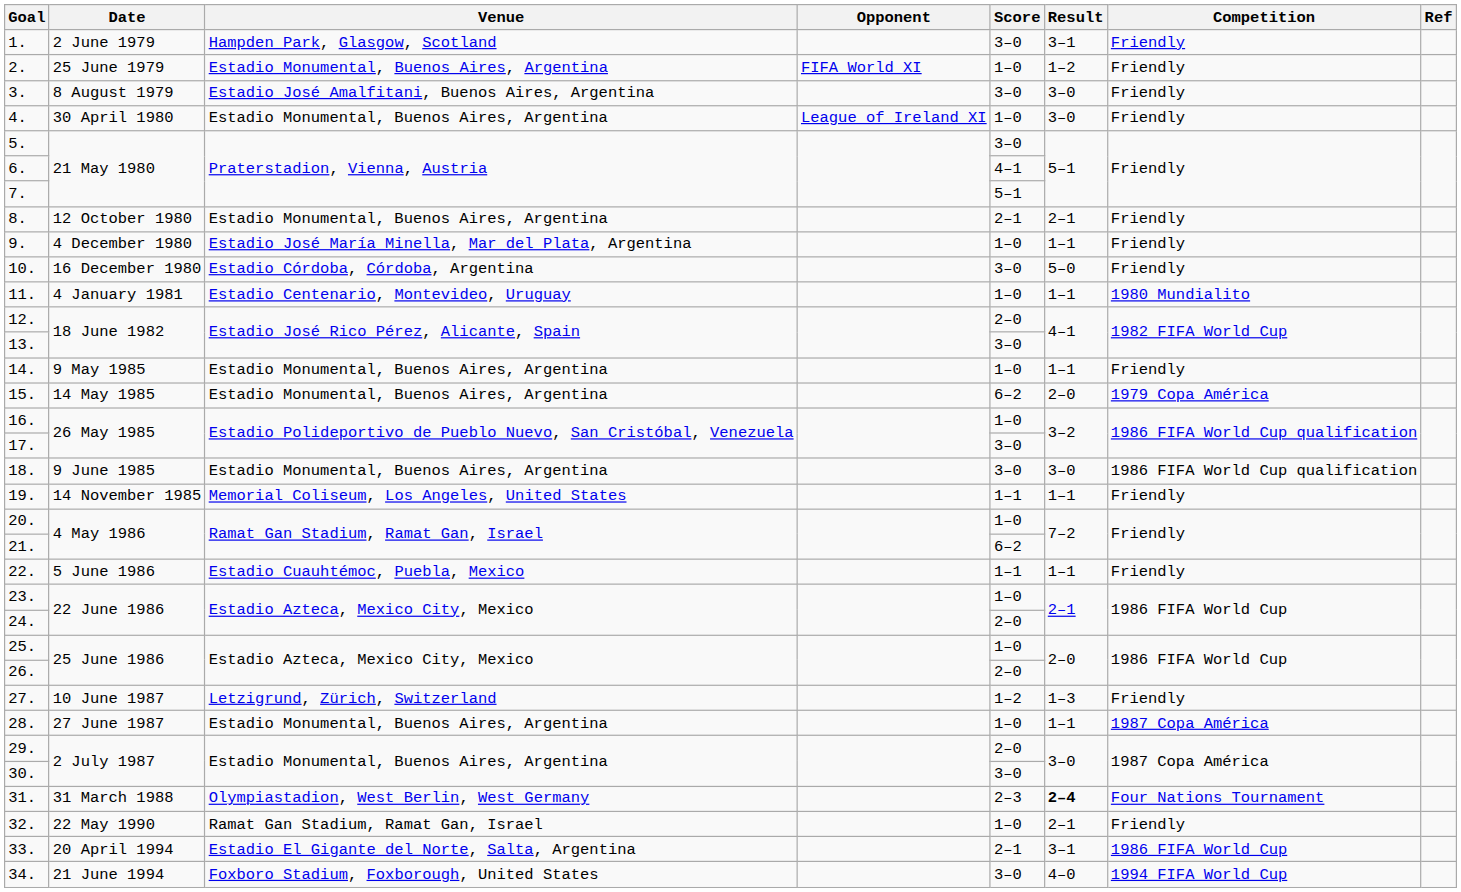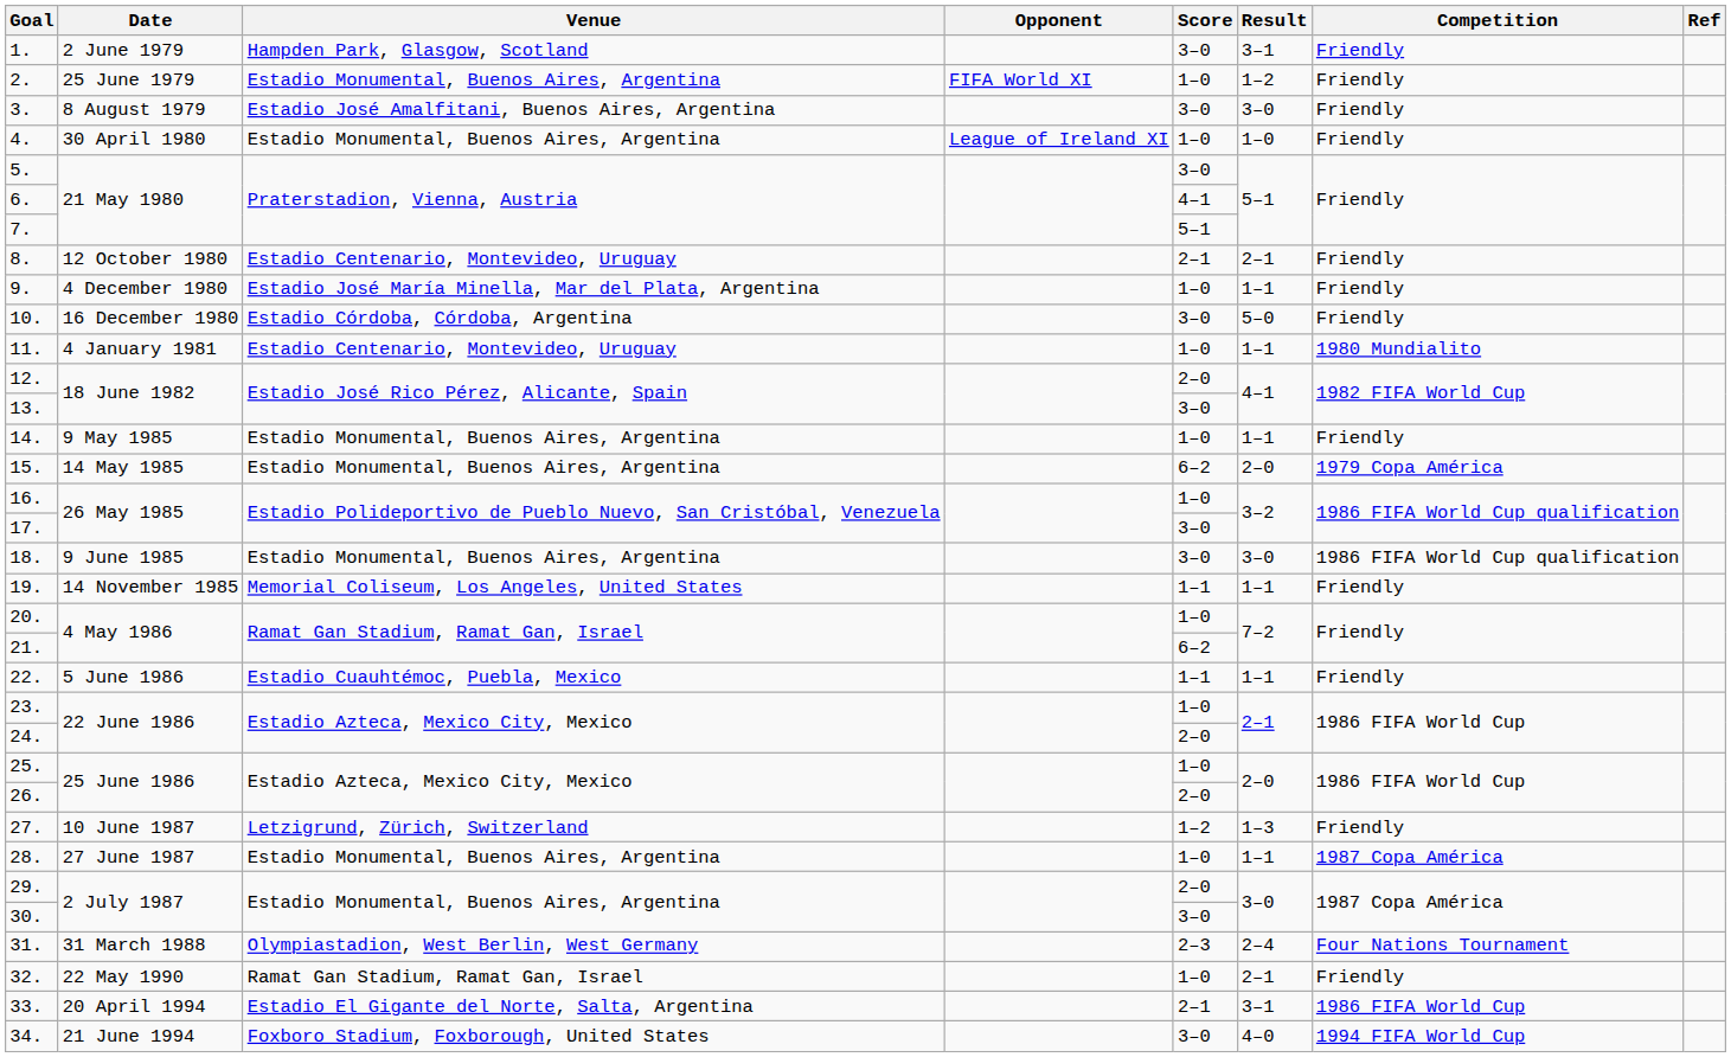 <table class="wikitable sortable" style="">
 <tr>
 <th>Goal</th>
 <th>Date</th>
 <th>Venue</th>
 <th>Opponent</th>
 <th>Score</th>
 <th>Result</th>
 <th>Competition</th>
 <th>Ref</th>
 </tr>
 <tr>
 <td>1.</td>
 <td>2 June 1979</td>
 <td><a href='#'>Hampden Park</a>, <a href='#'>Glasgow</a>, <a href='#'>Scotland</a></td>
 <td></td>
 <td>3–0</td>
 <td>3–1</td>
 <td><a href='#'>Friendly</a></td>
 <td></td>
 </tr>
 <tr>
 <td>2.</td>
 <td>25 June 1979</td>
 <td><a href='#'>Estadio Monumental</a>, <a href='#'>Buenos Aires</a>, <a href='#'>Argentina</a></td>
 <td> <a href='#'>FIFA World XI</a></td>
 <td>1–0</td>
 <td>1–2</td>
 <td>Friendly</td>
 <td></td>
 </tr>
 <tr>
 <td>3.</td>
 <td>8 August 1979</td>
 <td><a href='#'>Estadio José Amalfitani</a>, Buenos Aires, Argentina</td>
 <td></td>
 <td>3–0</td>
 <td>3–0</td>
 <td>Friendly</td>
 <td></td>
 </tr>
 <tr>
 <td>4.</td>
 <td>30 April 1980</td>
 <td>Estadio Monumental, Buenos Aires, Argentina</td>
 <td> <a href='#'>League of Ireland XI</a></td>
 <td>1–0</td>
-<td>3–0</td>
+<td>1–0</td>
 <td>Friendly</td>
 <td></td>
 </tr>
 <tr>
 <td>5.</td>
 <td rowspan="3">21 May 1980</td>
 <td rowspan="3"><a href='#'>Praterstadion</a>, <a href='#'>Vienna</a>, <a href='#'>Austria</a></td>
 <td rowspan="3"></td>
 <td>3–0</td>
 <td rowspan="3">5–1</td>
 <td rowspan="3">Friendly</td>
 <td rowspan="3"></td>
 </tr>
 <tr>
 <td>6.</td>
 <td>4–1</td>
 </tr>
 <tr>
 <td>7.</td>
 <td>5–1</td>
 </tr>
 <tr>
 <td>8.</td>
 <td>12 October 1980</td>
-<td>Estadio Monumental, Buenos Aires, Argentina</td>
+<td><a href='#'>Estadio Centenario</a>, <a href='#'>Montevideo</a>, <a href='#'>Uruguay</a></td>
 <td></td>
 <td>2–1</td>
 <td>2–1</td>
 <td>Friendly</td>
 <td></td>
 </tr>
 <tr>
 <td>9.</td>
 <td>4 December 1980</td>
 <td><a href='#'>Estadio José María Minella</a>, <a href='#'>Mar del Plata</a>, Argentina</td>
 <td></td>
 <td>1–0</td>
 <td>1–1</td>
 <td>Friendly</td>
 <td></td>
 </tr>
 <tr>
 <td>10.</td>
 <td>16 December 1980</td>
 <td><a href='#'>Estadio Córdoba</a>, <a href='#'>Córdoba</a>, Argentina</td>
 <td></td>
 <td>3–0</td>
 <td>5–0</td>
 <td>Friendly</td>
 <td></td>
 </tr>
 <tr>
 <td>11.</td>
 <td>4 January 1981</td>
 <td><a href='#'>Estadio Centenario</a>, <a href='#'>Montevideo</a>, <a href='#'>Uruguay</a></td>
 <td></td>
 <td>1–0</td>
 <td>1–1</td>
 <td><a href='#'>1980 Mundialito</a></td>
 <td></td>
 </tr>
 <tr>
 <td>12.</td>
 <td rowspan="2">18 June 1982</td>
 <td rowspan="2"><a href='#'>Estadio José Rico Pérez</a>, <a href='#'>Alicante</a>, <a href='#'>Spain</a></td>
 <td rowspan="2"></td>
 <td>2–0</td>
 <td rowspan="2">4–1</td>
 <td rowspan="2"><a href='#'>1982 FIFA World Cup</a></td>
 <td rowspan="2"></td>
 </tr>
 <tr>
 <td>13.</td>
 <td>3–0</td>
 </tr>
 <tr>
 <td>14.</td>
 <td>9 May 1985</td>
 <td>Estadio Monumental, Buenos Aires, Argentina</td>
 <td></td>
 <td>1–0</td>
 <td>1–1</td>
 <td>Friendly</td>
 <td></td>
 </tr>
 <tr>
 <td>15.</td>
 <td>14 May 1985</td>
 <td>Estadio Monumental, Buenos Aires, Argentina</td>
 <td></td>
 <td>6–2</td>
 <td>2–0</td>
 <td><a href='#'>1979 Copa América</a></td>
 <td></td>
 </tr>
 <tr>
 <td>16.</td>
 <td rowspan="2">26 May 1985</td>
 <td rowspan="2"><a href='#'>Estadio Polideportivo de Pueblo Nuevo</a>, <a href='#'>San Cristóbal</a>, <a href='#'>Venezuela</a></td>
 <td rowspan="2"></td>
 <td>1–0</td>
 <td rowspan="2">3–2</td>
 <td rowspan="2"><a href='#'>1986 FIFA World Cup qualification</a></td>
 <td rowspan="2"></td>
 </tr>
 <tr>
 <td>17.</td>
 <td>3–0</td>
 </tr>
 <tr>
 <td>18.</td>
 <td>9 June 1985</td>
 <td>Estadio Monumental, Buenos Aires, Argentina</td>
 <td></td>
 <td>3–0</td>
 <td>3–0</td>
 <td>1986 FIFA World Cup qualification</td>
 <td></td>
 </tr>
 <tr>
 <td>19.</td>
 <td>14 November 1985</td>
 <td><a href='#'>Memorial Coliseum</a>, <a href='#'>Los Angeles</a>, <a href='#'>United States</a></td>
 <td></td>
 <td>1–1</td>
 <td>1–1</td>
 <td>Friendly</td>
 <td></td>
 </tr>
 <tr>
 <td>20.</td>
 <td rowspan="2">4 May 1986</td>
 <td rowspan="2"><a href='#'>Ramat Gan Stadium</a>, <a href='#'>Ramat Gan</a>, <a href='#'>Israel</a></td>
 <td rowspan="2"></td>
 <td>1–0</td>
 <td rowspan="2">7–2</td>
 <td rowspan="2">Friendly</td>
 <td rowspan="2"></td>
 </tr>
 <tr>
 <td>21.</td>
 <td>6–2</td>
 </tr>
 <tr>
 <td>22.</td>
 <td>5 June 1986</td>
 <td><a href='#'>Estadio Cuauhtémoc</a>, <a href='#'>Puebla</a>, <a href='#'>Mexico</a></td>
 <td></td>
 <td>1–1</td>
 <td>1–1</td>
 <td>Friendly</td>
 <td></td>
 </tr>
 <tr>
 <td>23.</td>
 <td rowspan="2">22 June 1986</td>
 <td rowspan="2"><a href='#'>Estadio Azteca</a>, <a href='#'>Mexico City</a>, Mexico</td>
 <td rowspan="2"></td>
 <td>1–0</td>
 <td rowspan="2"><a href='#'>2–1</a></td>
 <td rowspan="2">1986 FIFA World Cup</td>
 <td rowspan="2"></td>
 </tr>
 <tr>
 <td>24.</td>
 <td>2–0</td>
 </tr>
 <tr>
 <td>25.</td>
 <td rowspan="2">25 June 1986</td>
 <td rowspan="2">Estadio Azteca, Mexico City, Mexico</td>
 <td rowspan="2"></td>
 <td>1–0</td>
 <td rowspan="2">2–0</td>
 <td rowspan="2">1986 FIFA World Cup</td>
 <td rowspan="2"></td>
 </tr>
 <tr>
 <td>26.</td>
 <td>2–0</td>
 </tr>
 <tr>
 <td>27.</td>
 <td>10 June 1987</td>
 <td><a href='#'>Letzigrund</a>, <a href='#'>Zürich</a>, <a href='#'>Switzerland</a></td>
 <td></td>
 <td>1–2</td>
 <td>1–3</td>
 <td>Friendly</td>
 <td></td>
 </tr>
 <tr>
 <td>28.</td>
 <td>27 June 1987</td>
 <td>Estadio Monumental, Buenos Aires, Argentina</td>
 <td></td>
 <td>1–0</td>
 <td>1–1</td>
 <td><a href='#'>1987 Copa América</a></td>
 <td></td>
 </tr>
 <tr>
 <td>29.</td>
 <td rowspan="2">2 July 1987</td>
 <td rowspan="2">Estadio Monumental, Buenos Aires, Argentina</td>
 <td rowspan="2"></td>
 <td>2–0</td>
 <td rowspan="2">3–0</td>
 <td rowspan="2">1987 Copa América</td>
 <td rowspan="2"></td>
 </tr>
 <tr>
 <td>30.</td>
 <td>3–0</td>
 </tr>
 <tr>
 <td>31.</td>
 <td>31 March 1988</td>
 <td><a href='#'>Olympiastadion</a>, <a href='#'>West Berlin</a>, <a href='#'>West Germany</a></td>
 <td></td>
 <td>2–3</td>
-<td><strong>2–4</strong></td>
+<td>2–4</td>
 <td><a href='#'>Four Nations Tournament</a></td>
 <td></td>
 </tr>
 <tr>
 <td>32.</td>
 <td>22 May 1990</td>
 <td>Ramat Gan Stadium, Ramat Gan, Israel</td>
 <td></td>
 <td>1–0</td>
 <td>2–1</td>
 <td>Friendly</td>
 <td></td>
 </tr>
 <tr>
 <td>33.</td>
 <td>20 April 1994</td>
 <td><a href='#'>Estadio El Gigante del Norte</a>, <a href='#'>Salta</a>, Argentina</td>
 <td></td>
 <td>2–1</td>
 <td>3–1</td>
 <td><a href='#'>1986 FIFA World Cup</a></td>
 <td></td>
 </tr>
 <tr>
 <td>34.</td>
 <td>21 June 1994</td>
 <td><a href='#'>Foxboro Stadium</a>, <a href='#'>Foxborough</a>, United States</td>
 <td></td>
 <td>3–0</td>
 <td>4–0</td>
 <td><a href='#'>1994 FIFA World Cup</a></td>
 <td></td>
 </tr>
 </table>
